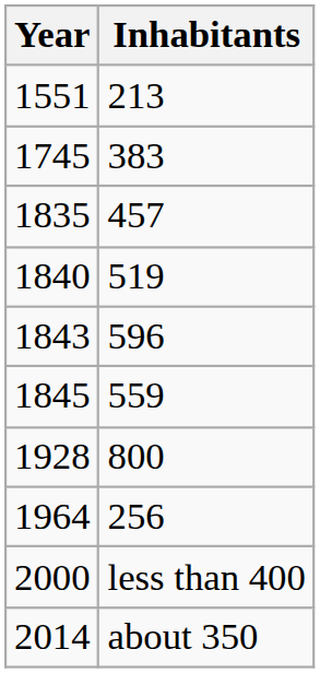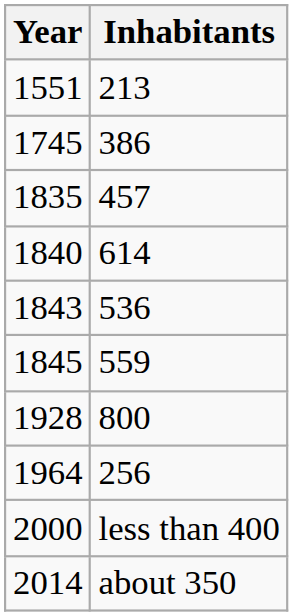 <table class="wikitable sortable">
 <tr>
 <th>Year</th>
 <th>Inhabitants</th>
 </tr>
 <tr>
 <td>1551</td>
 <td>213</td>
 </tr>
 <tr>
 <td>1745</td>
-<td>383</td>
+<td>386</td>
 </tr>
 <tr>
 <td>1835</td>
 <td>457</td>
 </tr>
 <tr>
 <td>1840</td>
-<td>519</td>
+<td>614</td>
 </tr>
 <tr>
 <td>1843</td>
-<td>596</td>
+<td>536</td>
 </tr>
 <tr>
 <td>1845</td>
 <td>559</td>
 </tr>
 <tr>
 <td>1928</td>
 <td>800</td>
 </tr>
 <tr>
 <td>1964</td>
 <td>256</td>
 </tr>
 <tr>
 <td>2000</td>
 <td>less than 400</td>
 </tr>
 <tr>
 <td>2014</td>
 <td>about 350</td>
 </tr>
 </table>
